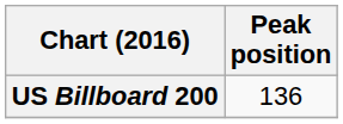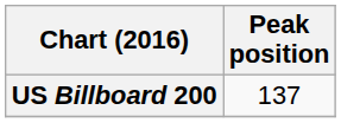 <table class="wikitable sortable plainrowheaders" style="text-align:center">
 <tr>
 <th>Chart (2016)</th>
 <th>Peak<br>position</th>
 </tr>
 <tr>
 <th scope="row">US <em>Billboard</em> 200</th>
-<td>136</td>
+<td>137</td>
 </tr>
 <tr>
 </tr>
 </table>
